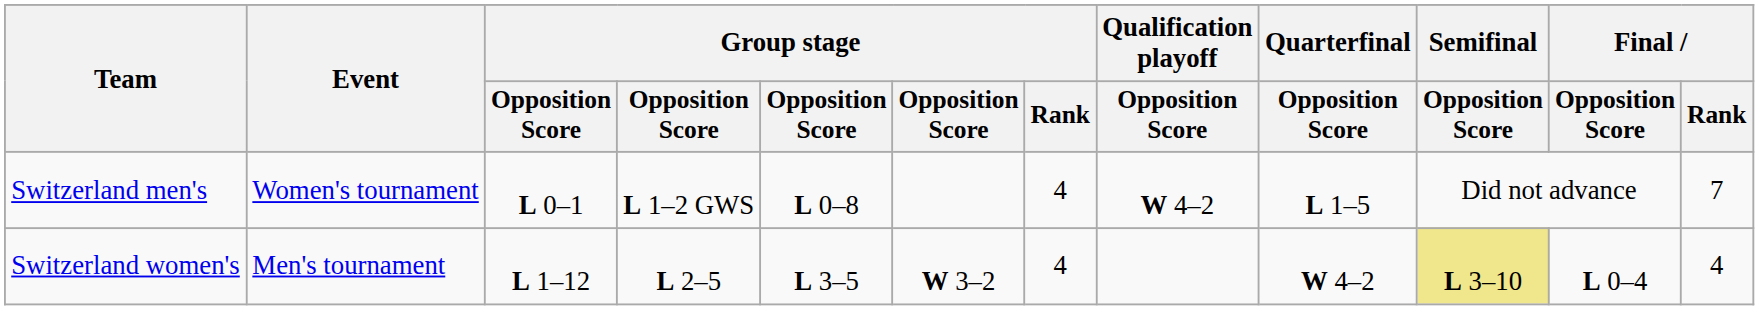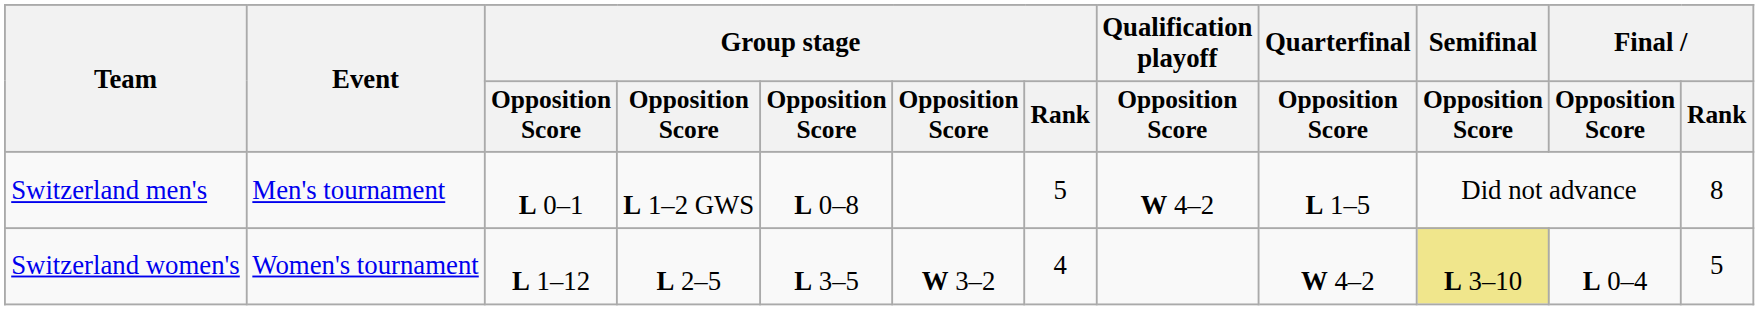 <table class="wikitable" style="font-size:90%">
 <tr>
 <th rowspan=2>Team</th>
 <th rowspan=2>Event</th>
 <th colspan=5>Group stage</th>
 <th>Qualification<br>playoff</th>
 <th>Quarterfinal</th>
 <th>Semifinal</th>
 <th colspan=2>Final / </th>
 </tr>
 <tr style="font-size:95%">
 <th>Opposition<br>Score</th>
 <th>Opposition<br>Score</th>
 <th>Opposition<br>Score</th>
 <th>Opposition<br>Score</th>
 <th>Rank</th>
 <th>Opposition<br>Score</th>
 <th>Opposition<br>Score</th>
 <th>Opposition<br>Score</th>
 <th>Opposition<br>Score</th>
 <th>Rank</th>
 </tr>
 <tr align=center>
 <td align=left><a href='#'>Switzerland men's</a></td>
-<td align=left><a href='#'>Women's tournament</a></td>
+<td align=left><a href='#'>Men's tournament</a></td>
 <td><br><strong>L</strong> 0–1</td>
 <td><br><strong>L</strong> 1–2 GWS</td>
 <td><br><strong>L</strong> 0–8</td>
 <td></td>
-<td>4</td>
+<td>5</td>
 <td><br><strong>W</strong> 4–2</td>
 <td><br><strong>L</strong> 1–5</td>
 <td colspan=2>Did not advance</td>
-<td>7</td>
+<td>8</td>
 </tr>
 <tr align=center>
 <td align=left><a href='#'>Switzerland women's</a></td>
-<td align=left><a href='#'>Men's tournament</a></td>
+<td align=left><a href='#'>Women's tournament</a></td>
 <td><br><strong>L</strong> 1–12</td>
 <td><br><strong>L</strong> 2–5</td>
 <td><br><strong>L</strong> 3–5</td>
 <td><br><strong>W</strong> 3–2</td>
 <td>4</td>
 <td></td>
 <td><br><strong>W</strong> 4–2</td>
 <td style="background: khaki;"><br><strong>L</strong> 3–10</td>
 <td><br><strong>L</strong> 0–4</td>
-<td>4</td>
+<td>5</td>
 </tr>
 </table>
